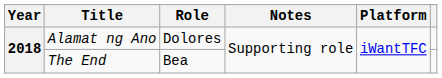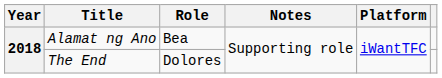 <table class="wikitable sortable plainrowheaders">
 <tr>
 <th scope="col">Year</th>
 <th scope="col">Title</th>
 <th scope="col">Role</th>
 <th scope="col">Notes</th>
 <th>Platform</th>
 <th scope="col" class="unsortable"></th>
 </tr>
 <tr>
 <th scope="row" rowspan="2">2018</th>
 <td><em>Alamat ng Ano</em></td>
-<td>Dolores</td>
+<td>Bea</td>
 <td rowspan="2">Supporting role</td>
 <td rowspan="2"><a href='#'>iWantTFC</a></td>
 <td></td>
 </tr>
 <tr>
 <td><em>The End</em></td>
-<td>Bea</td>
+<td>Dolores</td>
 <td></td>
 </tr>
 </table>
